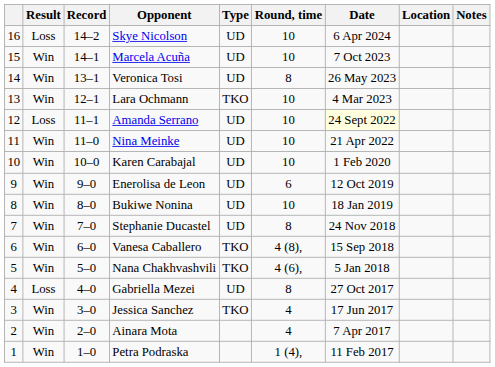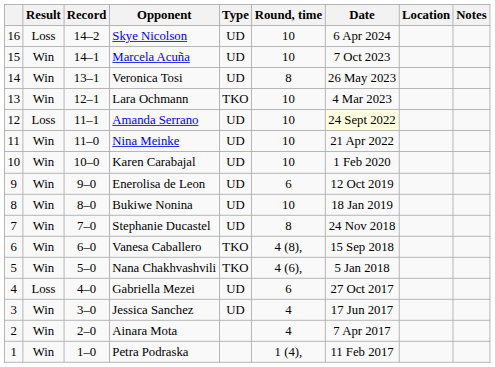 <table class="wikitable" style="text-align:center; font-size:95%">
 <tr>
 <th></th>
 <th>Result</th>
 <th>Record</th>
 <th>Opponent</th>
 <th>Type</th>
 <th>Round, time</th>
 <th>Date</th>
 <th>Location</th>
 <th>Notes</th>
 </tr>
 <tr>
 <td>16</td>
 <td>Loss</td>
 <td>14–2</td>
 <td align=left><a href='#'>Skye Nicolson</a></td>
 <td>UD</td>
 <td>10</td>
 <td>6 Apr 2024</td>
 <td align=left></td>
 <td align=left></td>
 </tr>
 <tr>
 <td>15</td>
 <td>Win</td>
 <td>14–1</td>
 <td align=left><a href='#'>Marcela Acuña</a></td>
 <td>UD</td>
 <td>10</td>
 <td>7 Oct 2023</td>
 <td align=left></td>
 <td align=left></td>
 </tr>
 <tr>
 <td>14</td>
 <td>Win</td>
 <td>13–1</td>
 <td align=left>Veronica Tosi</td>
 <td>UD</td>
 <td>8</td>
 <td>26 May 2023</td>
 <td align=left></td>
 <td></td>
 </tr>
 <tr>
 <td>13</td>
 <td>Win</td>
 <td>12–1</td>
 <td align=left>Lara Ochmann</td>
 <td>TKO</td>
 <td>10</td>
 <td>4 Mar 2023</td>
 <td align=left></td>
 <td align=left></td>
 </tr>
 <tr>
 <td>12</td>
 <td>Loss</td>
 <td>11–1</td>
 <td align="left"><a href='#'>Amanda Serrano</a></td>
 <td>UD</td>
 <td>10</td>
 <td style="background: lightyellow;">24 Sept 2022</td>
 <td style="text-align:left;"></td>
 <td align=left></td>
 </tr>
 <tr>
 <td>11</td>
 <td>Win</td>
 <td>11–0</td>
 <td align=left><a href='#'>Nina Meinke</a></td>
 <td>UD</td>
 <td>10</td>
 <td>21 Apr 2022</td>
 <td align=left></td>
 <td align=left></td>
 </tr>
 <tr>
 <td>10</td>
 <td>Win</td>
 <td>10–0</td>
 <td align=left>Karen Carabajal</td>
 <td>UD</td>
 <td>10</td>
 <td>1 Feb 2020</td>
 <td align=left></td>
 <td align=left></td>
 </tr>
 <tr>
 <td>9</td>
 <td>Win</td>
 <td>9–0</td>
 <td align=left>Enerolisa de Leon</td>
 <td>UD</td>
 <td>6</td>
 <td>12 Oct 2019</td>
 <td align=left></td>
 <td></td>
 </tr>
 <tr>
 <td>8</td>
 <td>Win</td>
 <td>8–0</td>
 <td align=left>Bukiwe Nonina</td>
 <td>UD</td>
 <td>10</td>
 <td>18 Jan 2019</td>
 <td align=left></td>
 <td align=left></td>
 </tr>
 <tr>
 <td>7</td>
 <td>Win</td>
 <td>7–0</td>
 <td align=left>Stephanie Ducastel</td>
 <td>UD</td>
 <td>8</td>
 <td>24 Nov 2018</td>
 <td align=left></td>
 <td></td>
 </tr>
 <tr>
 <td>6</td>
 <td>Win</td>
 <td>6–0</td>
 <td align=left>Vanesa Caballero</td>
 <td>TKO</td>
 <td>4 (8), </td>
 <td>15 Sep 2018</td>
 <td align=left></td>
 <td></td>
 </tr>
 <tr>
 <td>5</td>
 <td>Win</td>
 <td>5–0</td>
 <td align=left>Nana Chakhvashvili</td>
 <td>TKO</td>
 <td>4 (6), </td>
 <td>5 Jan 2018</td>
 <td align=left></td>
 <td></td>
 </tr>
 <tr>
 <td>4</td>
 <td>Loss</td>
 <td>4–0</td>
 <td align=left>Gabriella Mezei</td>
 <td>UD</td>
-<td>8</td>
+<td>6</td>
 <td>27 Oct 2017</td>
 <td align=left></td>
 <td></td>
 </tr>
 <tr>
 <td>3</td>
 <td>Win</td>
 <td>3–0</td>
 <td align=left>Jessica Sanchez</td>
-<td>TKO</td>
+<td>UD</td>
 <td>4</td>
 <td>17 Jun 2017</td>
 <td align=left></td>
 <td></td>
 </tr>
 <tr>
 <td>2</td>
 <td>Win</td>
 <td>2–0</td>
 <td align=left>Ainara Mota</td>
 <td></td>
 <td>4</td>
 <td>7 Apr 2017</td>
 <td align=left></td>
 <td></td>
 </tr>
 <tr>
 <td>1</td>
 <td>Win</td>
 <td>1–0</td>
 <td align=left>Petra Podraska</td>
 <td></td>
 <td>1 (4), </td>
 <td>11 Feb 2017</td>
 <td align=left></td>
 <td></td>
 </tr>
 </table>
